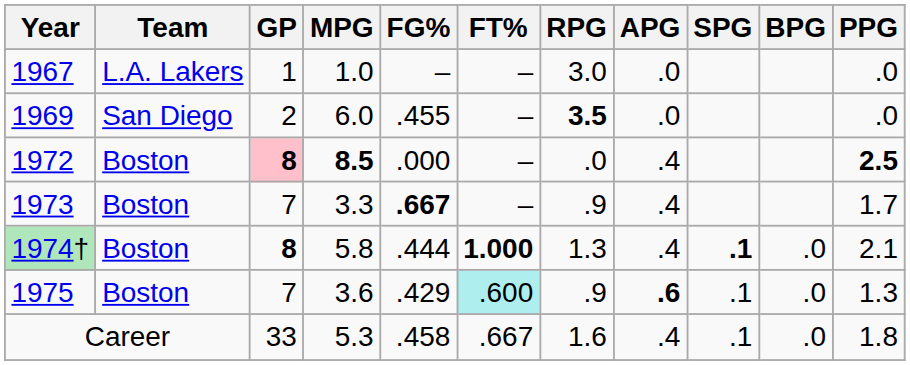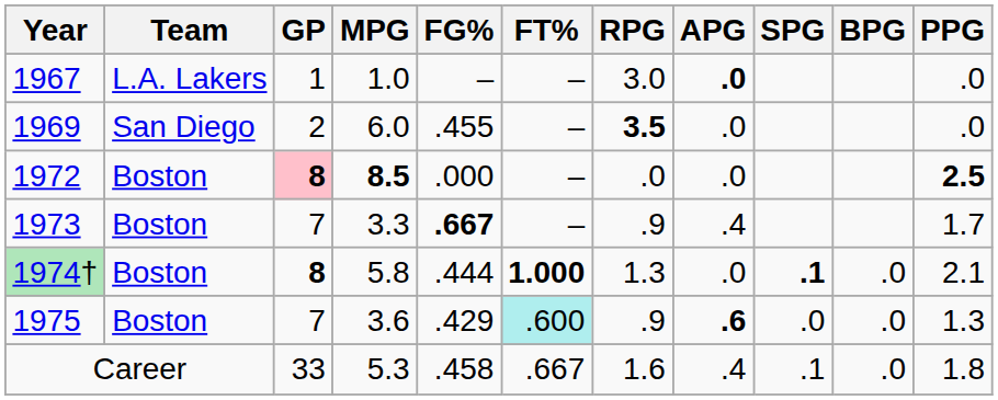 <table class="wikitable sortable" style="font-size:95%; text-align:right;">
 <tr>
 <th>Year</th>
 <th>Team</th>
 <th>GP</th>
 <th>MPG</th>
 <th>FG%</th>
 <th>FT%</th>
 <th>RPG</th>
 <th>APG</th>
 <th>SPG</th>
 <th>BPG</th>
 <th>PPG</th>
 </tr>
 <tr>
 <td style="text-align:left;"><a href='#'>1967</a></td>
 <td style="text-align:left;"><a href='#'>L.A. Lakers</a></td>
 <td>1</td>
 <td>1.0</td>
 <td>–</td>
 <td>–</td>
 <td>3.0</td>
-<td>.0</td>
+<td><strong>.0</strong></td>
 <td></td>
 <td></td>
 <td>.0</td>
 </tr>
 <tr>
 <td style="text-align:left;"><a href='#'>1969</a></td>
 <td style="text-align:left;"><a href='#'>San Diego</a></td>
 <td>2</td>
 <td>6.0</td>
 <td>.455</td>
 <td>–</td>
 <td><strong>3.5</strong></td>
 <td>.0</td>
 <td></td>
 <td></td>
 <td>.0</td>
 </tr>
 <tr>
 <td style="text-align:left;"><a href='#'>1972</a></td>
 <td style="text-align:left;"><a href='#'>Boston</a></td>
 <td style="background: pink;"><strong>8</strong></td>
 <td><strong>8.5</strong></td>
 <td>.000</td>
 <td>–</td>
 <td>.0</td>
-<td>.4</td>
+<td>.0</td>
 <td></td>
 <td></td>
 <td><strong>2.5</strong></td>
 </tr>
 <tr>
 <td style="text-align:left;"><a href='#'>1973</a></td>
 <td style="text-align:left;"><a href='#'>Boston</a></td>
 <td>7</td>
 <td>3.3</td>
 <td><strong>.667</strong></td>
 <td>–</td>
 <td>.9</td>
 <td>.4</td>
 <td></td>
 <td></td>
 <td>1.7</td>
 </tr>
 <tr>
 <td style="text-align:left;background:#afe6ba;"><a href='#'>1974</a>†</td>
 <td style="text-align:left;"><a href='#'>Boston</a></td>
 <td><strong>8</strong></td>
 <td>5.8</td>
 <td>.444</td>
 <td><strong>1.000</strong></td>
 <td>1.3</td>
-<td>.4</td>
+<td>.0</td>
 <td><strong>.1</strong></td>
 <td>.0</td>
 <td>2.1</td>
 </tr>
 <tr>
 <td style="text-align:left;"><a href='#'>1975</a></td>
 <td style="text-align:left;"><a href='#'>Boston</a></td>
 <td>7</td>
 <td>3.6</td>
 <td>.429</td>
 <td style="background: paleturquoise;">.600</td>
 <td>.9</td>
 <td><strong>.6</strong></td>
-<td>.1</td>
+<td>.0</td>
 <td>.0</td>
 <td>1.3</td>
 </tr>
 <tr class="sortbottom">
 <td style="text-align:center;" colspan="2">Career</td>
 <td>33</td>
 <td>5.3</td>
 <td>.458</td>
 <td>.667</td>
 <td>1.6</td>
 <td>.4</td>
 <td>.1</td>
 <td>.0</td>
 <td>1.8</td>
 </tr>
 </table>
